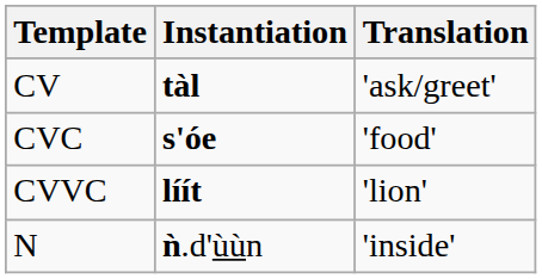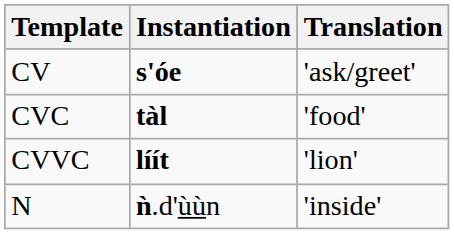 <table class="wikitable">
 <tr>
 <th>Template</th>
 <th>Instantiation</th>
 <th>Translation</th>
 </tr>
 <tr>
 <td>CV</td>
-<td><strong>tàl</strong> </td>
+<td><strong>s'óe</strong> </td>
 <td>'ask/greet'</td>
 </tr>
 <tr>
 <td>CVC</td>
-<td><strong>s'óe</strong> </td>
+<td><strong>tàl</strong> </td>
 <td>'food'</td>
 </tr>
 <tr>
 <td>CVVC</td>
 <td><strong>líít</strong> </td>
 <td>'lion'</td>
 </tr>
 <tr>
 <td>N</td>
 <td><strong>ǹ</strong>.d'<u>ùù</u>n </td>
 <td>'inside'</td>
 </tr>
 </table>
